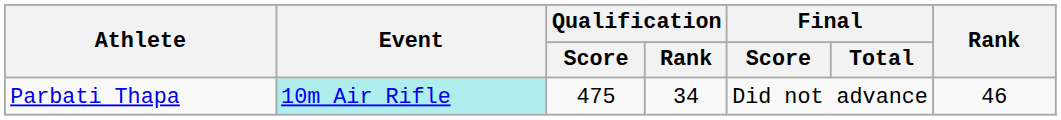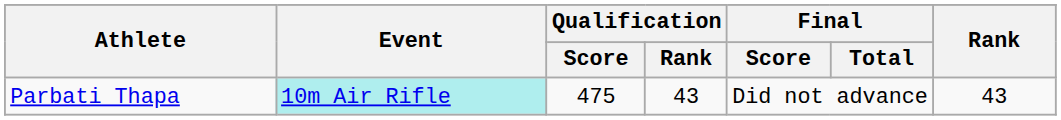 <table class="wikitable" style="font-size:90%">
 <tr>
 <th width=140; rowspan="2">Athlete</th>
 <th width=140; rowspan="2">Event</th>
 <th width=90 colspan="2">Qualification</th>
 <th width=90 colspan="2">Final</th>
 <th width=60 rowspan="2">Rank</th>
 </tr>
 <tr>
 <th>Score</th>
 <th>Rank</th>
 <th>Score</th>
 <th>Total</th>
 </tr>
 <tr>
 <td><a href='#'>Parbati Thapa</a></td>
 <td style="background: paleturquoise;"><a href='#'>10m Air Rifle</a></td>
 <td align=center>475</td>
-<td align=center>34</td>
+<td align=center>43</td>
 <td align=center colspan="2">Did not advance</td>
-<td align=center>46</td>
+<td align=center>43</td>
 </tr>
 </table>
